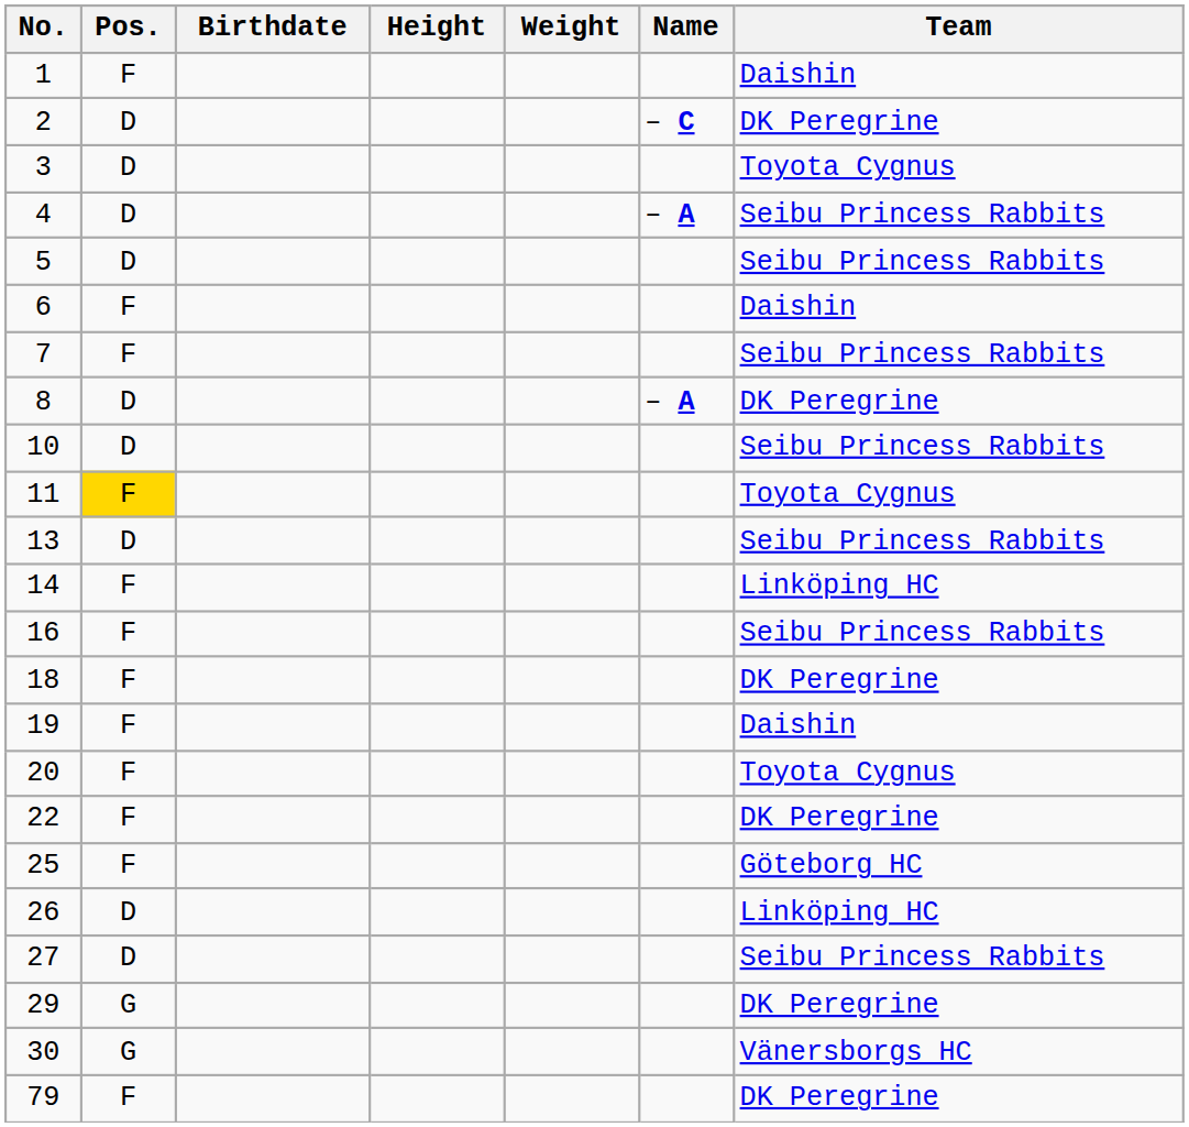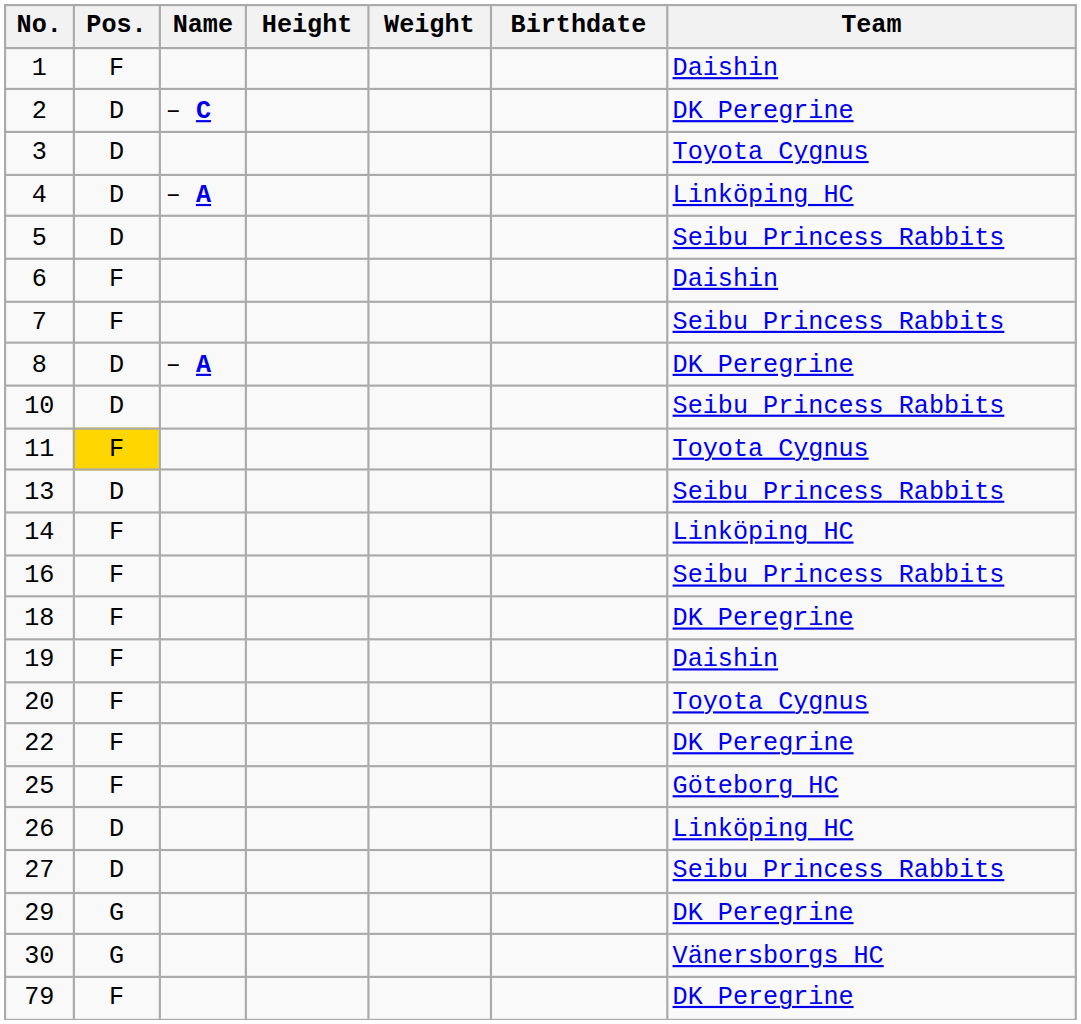 <table class="wikitable sortable" width="80%" style="font-size: 90%; text-align: center;">
 <tr>
 <th>No.</th>
 <th>Pos.</th>
-<th>Birthdate</th>
+<th>Name</th>
 <th>Height</th>
 <th>Weight</th>
-<th>Name</th>
+<th>Birthdate</th>
 <th>Team</th>
 </tr>
 <tr>
 <td>1</td>
 <td>F</td>
+<td align=left></td>
 <td></td>
 <td></td>
 <td></td>
-<td align=left></td>
 <td style="text-align:left;"> <a href='#'>Daishin</a></td>
 </tr>
 <tr>
 <td>2</td>
 <td>D</td>
+<td align=left> – <strong><a href='#'>C</a></strong></td>
 <td></td>
 <td></td>
 <td></td>
-<td align=left> – <strong><a href='#'>C</a></strong></td>
 <td style="text-align:left;"> <a href='#'>DK Peregrine</a></td>
 </tr>
 <tr>
 <td>3</td>
 <td>D</td>
+<td align=left></td>
 <td></td>
 <td></td>
 <td></td>
-<td align=left></td>
 <td style="text-align:left;"> <a href='#'>Toyota Cygnus</a></td>
 </tr>
 <tr>
 <td>4</td>
 <td>D</td>
+<td align=left>  – <strong><a href='#'>A</a></strong></td>
 <td></td>
 <td></td>
 <td></td>
-<td align=left>  – <strong><a href='#'>A</a></strong></td>
-<td style="text-align:left;"> <a href='#'>Seibu Princess Rabbits</a></td>
+<td style="text-align:left;"> <a href='#'>Linköping HC</a></td>
 </tr>
 <tr>
 <td>5</td>
 <td>D</td>
+<td align=left></td>
 <td></td>
 <td></td>
 <td></td>
-<td align=left></td>
 <td style="text-align:left;"> <a href='#'>Seibu Princess Rabbits</a></td>
 </tr>
 <tr>
 <td>6</td>
 <td>F</td>
+<td align=left></td>
 <td></td>
 <td></td>
 <td></td>
-<td align=left></td>
 <td style="text-align:left;"> <a href='#'>Daishin</a></td>
 </tr>
 <tr>
 <td>7</td>
 <td>F</td>
+<td align=left></td>
 <td></td>
 <td></td>
 <td></td>
-<td align=left></td>
 <td style="text-align:left;"> <a href='#'>Seibu Princess Rabbits</a></td>
 </tr>
 <tr>
 <td>8</td>
 <td>D</td>
+<td align=left>  – <strong><a href='#'>A</a></strong></td>
 <td></td>
 <td></td>
 <td></td>
-<td align=left>  – <strong><a href='#'>A</a></strong></td>
 <td style="text-align:left;"> <a href='#'>DK Peregrine</a></td>
 </tr>
 <tr>
 <td>10</td>
 <td>D</td>
+<td align=left></td>
 <td></td>
 <td></td>
 <td></td>
-<td align=left></td>
 <td style="text-align:left;"> <a href='#'>Seibu Princess Rabbits</a></td>
 </tr>
 <tr>
 <td>11</td>
 <td style="background: gold;">F</td>
+<td align=left></td>
 <td></td>
 <td></td>
 <td></td>
-<td align=left></td>
 <td style="text-align:left;"> <a href='#'>Toyota Cygnus</a></td>
 </tr>
 <tr>
 <td>13</td>
 <td>D</td>
+<td align=left></td>
 <td></td>
 <td></td>
 <td></td>
-<td align=left></td>
 <td style="text-align:left;"> <a href='#'>Seibu Princess Rabbits</a></td>
 </tr>
 <tr>
 <td>14</td>
 <td>F</td>
+<td align=left></td>
 <td></td>
 <td></td>
 <td></td>
-<td align=left></td>
 <td style="text-align:left;"> <a href='#'>Linköping HC</a></td>
 </tr>
 <tr>
 <td>16</td>
 <td>F</td>
+<td align=left></td>
 <td></td>
 <td></td>
 <td></td>
-<td align=left></td>
 <td style="text-align:left;"> <a href='#'>Seibu Princess Rabbits</a></td>
 </tr>
 <tr>
 <td>18</td>
 <td>F</td>
+<td align=left></td>
 <td></td>
 <td></td>
 <td></td>
-<td align=left></td>
 <td style="text-align:left;"> <a href='#'>DK Peregrine</a></td>
 </tr>
 <tr>
 <td>19</td>
 <td>F</td>
+<td align=left></td>
 <td></td>
 <td></td>
 <td></td>
-<td align=left></td>
 <td style="text-align:left;"> <a href='#'>Daishin</a></td>
 </tr>
 <tr>
 <td>20</td>
 <td>F</td>
+<td align=left></td>
 <td></td>
 <td></td>
 <td></td>
-<td align=left></td>
 <td style="text-align:left;"> <a href='#'>Toyota Cygnus</a></td>
 </tr>
 <tr>
 <td>22</td>
 <td>F</td>
+<td align=left></td>
 <td></td>
 <td></td>
 <td></td>
-<td align=left></td>
 <td style="text-align:left;"> <a href='#'>DK Peregrine</a></td>
 </tr>
 <tr>
 <td>25</td>
 <td>F</td>
+<td align=left></td>
 <td></td>
 <td></td>
 <td></td>
-<td align=left></td>
 <td style="text-align:left;"> <a href='#'>Göteborg HC</a></td>
 </tr>
 <tr>
 <td>26</td>
 <td>D</td>
+<td align=left></td>
 <td></td>
 <td></td>
 <td></td>
-<td align=left></td>
 <td style="text-align:left;"> <a href='#'>Linköping HC</a></td>
 </tr>
 <tr>
 <td>27</td>
 <td>D</td>
+<td align=left></td>
 <td></td>
 <td></td>
 <td></td>
-<td align=left></td>
 <td style="text-align:left;"> <a href='#'>Seibu Princess Rabbits</a></td>
 </tr>
 <tr>
 <td>29</td>
 <td>G</td>
+<td align=left></td>
 <td></td>
 <td></td>
 <td></td>
-<td align=left></td>
 <td style="text-align:left;"> <a href='#'>DK Peregrine</a></td>
 </tr>
 <tr>
 <td>30</td>
 <td>G</td>
+<td align=left></td>
 <td></td>
 <td></td>
 <td></td>
-<td align=left></td>
 <td style="text-align:left;"> <a href='#'>Vänersborgs HC</a></td>
 </tr>
 <tr>
 <td>79</td>
 <td>F</td>
+<td align=left></td>
 <td></td>
 <td></td>
 <td></td>
-<td align=left></td>
 <td style="text-align:left;"> <a href='#'>DK Peregrine </a></td>
 </tr>
 </table>
